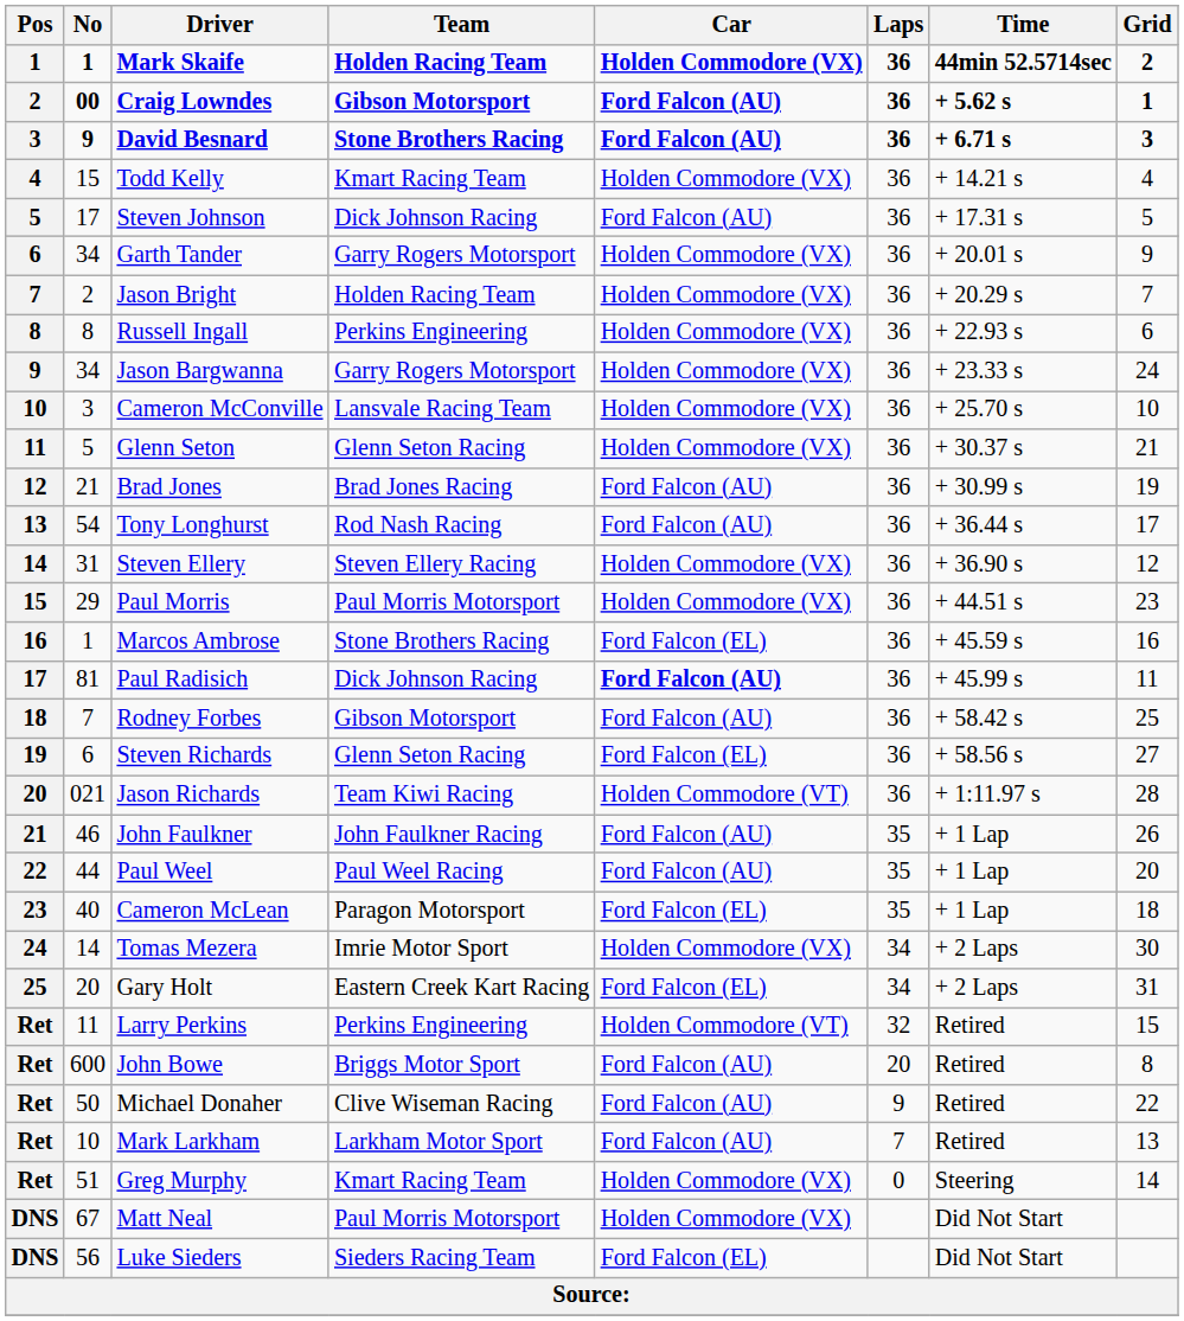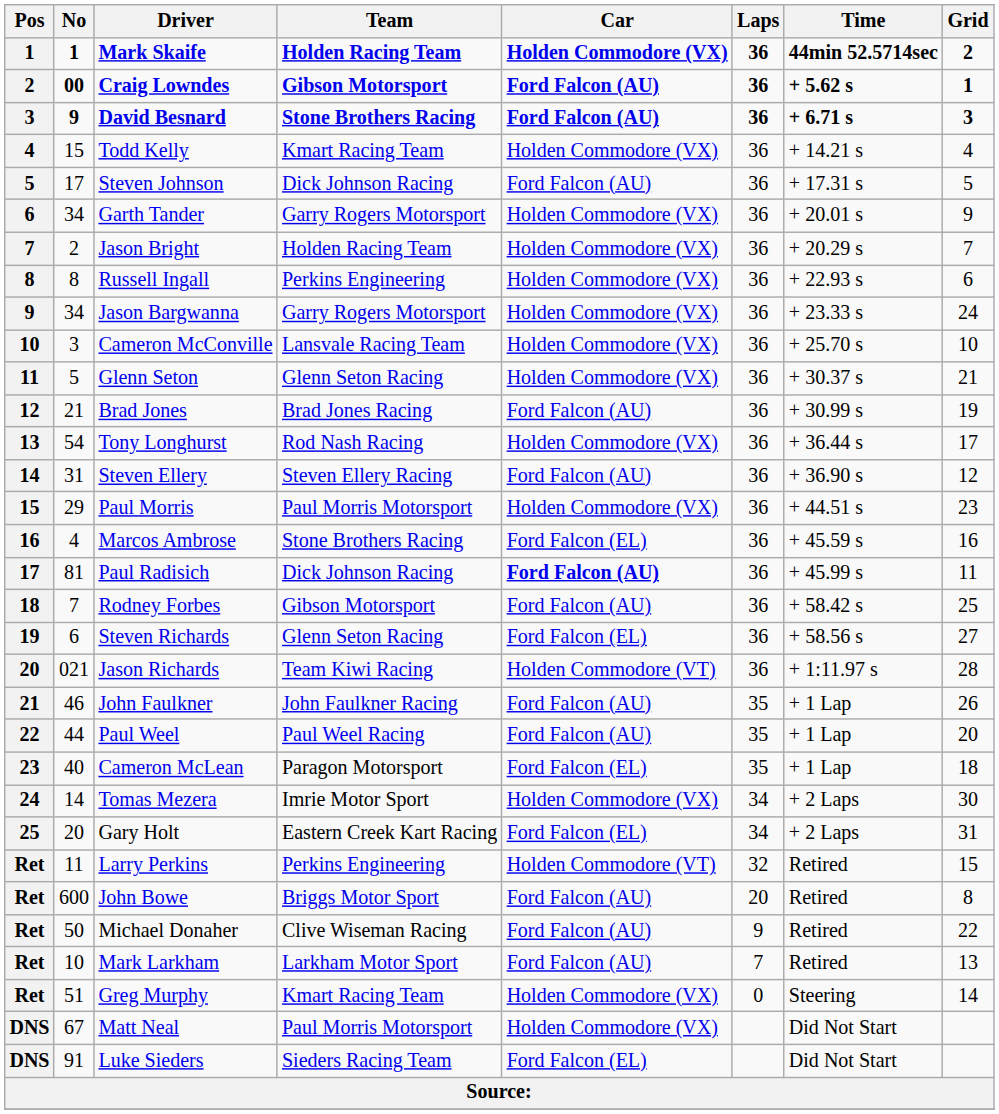 <table class="wikitable" style="font-size: 87%;">
 <tr>
 <th>Pos</th>
 <th>No</th>
 <th>Driver</th>
 <th>Team</th>
 <th>Car</th>
 <th>Laps</th>
 <th>Time</th>
 <th>Grid</th>
 </tr>
 <tr>
 <th>1</th>
 <td align=center><strong>1</strong></td>
 <td><strong> <a href='#'>Mark Skaife</a></strong></td>
 <td><strong><a href='#'>Holden Racing Team</a></strong></td>
 <td><strong><a href='#'>Holden Commodore (VX)</a></strong></td>
 <td align=center><strong>36</strong></td>
 <td><strong>44min 52.5714sec</strong></td>
 <td align=center><strong>2</strong></td>
 </tr>
 <tr>
 <th>2</th>
 <td align=center><strong>00</strong></td>
 <td><strong> <a href='#'>Craig Lowndes</a></strong></td>
 <td><strong><a href='#'>Gibson Motorsport</a></strong></td>
 <td><strong><a href='#'>Ford Falcon (AU)</a></strong></td>
 <td align=center><strong>36</strong></td>
 <td><strong>+ 5.62 s</strong></td>
 <td align=center><strong>1</strong></td>
 </tr>
 <tr>
 <th>3</th>
 <td align=center><strong>9</strong></td>
 <td><strong> <a href='#'>David Besnard</a></strong></td>
 <td><strong><a href='#'>Stone Brothers Racing</a></strong></td>
 <td><strong><a href='#'>Ford Falcon (AU)</a></strong></td>
 <td align=center><strong>36</strong></td>
 <td><strong>+ 6.71 s</strong></td>
 <td align=center><strong>3</strong></td>
 </tr>
 <tr>
 <th>4</th>
 <td align=center>15</td>
 <td> <a href='#'>Todd Kelly</a></td>
 <td><a href='#'>Kmart Racing Team</a></td>
 <td><a href='#'>Holden Commodore (VX)</a></td>
 <td align=center>36</td>
 <td>+ 14.21 s</td>
 <td align=center>4</td>
 </tr>
 <tr>
 <th>5</th>
 <td align=center>17</td>
 <td> <a href='#'>Steven Johnson</a></td>
 <td><a href='#'>Dick Johnson Racing</a></td>
 <td><a href='#'>Ford Falcon (AU)</a></td>
 <td align=center>36</td>
 <td>+ 17.31 s</td>
 <td align=center>5</td>
 </tr>
 <tr>
 <th>6</th>
 <td align=center>34</td>
 <td> <a href='#'>Garth Tander</a></td>
 <td><a href='#'>Garry Rogers Motorsport</a></td>
 <td><a href='#'>Holden Commodore (VX)</a></td>
 <td align=center>36</td>
 <td>+ 20.01 s</td>
 <td align=center>9</td>
 </tr>
 <tr>
 <th>7</th>
 <td align=center>2</td>
 <td> <a href='#'>Jason Bright</a></td>
 <td><a href='#'>Holden Racing Team</a></td>
 <td><a href='#'>Holden Commodore (VX)</a></td>
 <td align=center>36</td>
 <td>+ 20.29 s</td>
 <td align=center>7</td>
 </tr>
 <tr>
 <th>8</th>
 <td align=center>8</td>
 <td> <a href='#'>Russell Ingall</a></td>
 <td><a href='#'>Perkins Engineering</a></td>
 <td><a href='#'>Holden Commodore (VX)</a></td>
 <td align=center>36</td>
 <td>+ 22.93 s</td>
 <td align=center>6</td>
 </tr>
 <tr>
 <th>9</th>
 <td align=center>34</td>
 <td> <a href='#'>Jason Bargwanna</a></td>
 <td><a href='#'>Garry Rogers Motorsport</a></td>
 <td><a href='#'>Holden Commodore (VX)</a></td>
 <td align=center>36</td>
 <td>+ 23.33 s</td>
 <td align=center>24</td>
 </tr>
 <tr>
 <th>10</th>
 <td align=center>3</td>
 <td> <a href='#'>Cameron McConville</a></td>
 <td><a href='#'>Lansvale Racing Team</a></td>
 <td><a href='#'>Holden Commodore (VX)</a></td>
 <td align=center>36</td>
 <td>+ 25.70 s</td>
 <td align=center>10</td>
 </tr>
 <tr>
 <th>11</th>
 <td align=center>5</td>
 <td> <a href='#'>Glenn Seton</a></td>
 <td><a href='#'>Glenn Seton Racing</a></td>
 <td><a href='#'>Holden Commodore (VX)</a></td>
 <td align=center>36</td>
 <td>+ 30.37 s</td>
 <td align=center>21</td>
 </tr>
 <tr>
 <th>12</th>
 <td align=center>21</td>
 <td> <a href='#'>Brad Jones</a></td>
 <td><a href='#'>Brad Jones Racing</a></td>
 <td><a href='#'>Ford Falcon (AU)</a></td>
 <td align=center>36</td>
 <td>+ 30.99 s</td>
 <td align=center>19</td>
 </tr>
 <tr>
 <th>13</th>
 <td align=center>54</td>
 <td> <a href='#'>Tony Longhurst</a></td>
 <td><a href='#'>Rod Nash Racing</a></td>
-<td><a href='#'>Ford Falcon (AU)</a></td>
+<td><a href='#'>Holden Commodore (VX)</a></td>
 <td align=center>36</td>
 <td>+ 36.44 s</td>
 <td align=center>17</td>
 </tr>
 <tr>
 <th>14</th>
 <td align=center>31</td>
 <td> <a href='#'>Steven Ellery</a></td>
 <td><a href='#'>Steven Ellery Racing</a></td>
-<td><a href='#'>Holden Commodore (VX)</a></td>
+<td><a href='#'>Ford Falcon (AU)</a></td>
 <td align=center>36</td>
 <td>+ 36.90 s</td>
 <td align=center>12</td>
 </tr>
 <tr>
 <th>15</th>
 <td align=center>29</td>
 <td> <a href='#'>Paul Morris</a></td>
 <td><a href='#'>Paul Morris Motorsport</a></td>
 <td><a href='#'>Holden Commodore (VX)</a></td>
 <td align=center>36</td>
 <td>+ 44.51 s</td>
 <td align=center>23</td>
 </tr>
 <tr>
 <th>16</th>
-<td align=center>1</td>
+<td align=center>4</td>
 <td> <a href='#'>Marcos Ambrose</a></td>
 <td><a href='#'>Stone Brothers Racing</a></td>
 <td><a href='#'>Ford Falcon (EL)</a></td>
 <td align=center>36</td>
 <td>+ 45.59 s</td>
 <td align=center>16</td>
 </tr>
 <tr>
 <th>17</th>
 <td align=center>81</td>
 <td> <a href='#'>Paul Radisich</a></td>
 <td><a href='#'>Dick Johnson Racing</a></td>
 <td><strong><a href='#'>Ford Falcon (AU)</a></strong></td>
 <td align=center>36</td>
 <td>+ 45.99 s</td>
 <td align=center>11</td>
 </tr>
 <tr>
 <th>18</th>
 <td align=center>7</td>
 <td> <a href='#'>Rodney Forbes</a></td>
 <td><a href='#'>Gibson Motorsport</a></td>
 <td><a href='#'>Ford Falcon (AU)</a></td>
 <td align=center>36</td>
 <td>+ 58.42 s</td>
 <td align=center>25</td>
 </tr>
 <tr>
 <th>19</th>
 <td align=center>6</td>
 <td> <a href='#'>Steven Richards</a></td>
 <td><a href='#'>Glenn Seton Racing</a></td>
 <td><a href='#'>Ford Falcon (EL)</a></td>
 <td align=center>36</td>
 <td>+ 58.56 s</td>
 <td align=center>27</td>
 </tr>
 <tr>
 <th>20</th>
 <td align=center>021</td>
 <td> <a href='#'>Jason Richards</a></td>
 <td><a href='#'>Team Kiwi Racing</a></td>
 <td><a href='#'>Holden Commodore (VT)</a></td>
 <td align=center>36</td>
 <td>+ 1:11.97 s</td>
 <td align=center>28</td>
 </tr>
 <tr>
 <th>21</th>
 <td align=center>46</td>
 <td> <a href='#'>John Faulkner</a></td>
 <td><a href='#'>John Faulkner Racing</a></td>
 <td><a href='#'>Ford Falcon (AU)</a></td>
 <td align=center>35</td>
 <td>+ 1 Lap</td>
 <td align=center>26</td>
 </tr>
 <tr>
 <th>22</th>
 <td align=center>44</td>
 <td> <a href='#'>Paul Weel</a></td>
 <td><a href='#'>Paul Weel Racing</a></td>
 <td><a href='#'>Ford Falcon (AU)</a></td>
 <td align=center>35</td>
 <td>+ 1 Lap</td>
 <td align=center>20</td>
 </tr>
 <tr>
 <th>23</th>
 <td align=center>40</td>
 <td> <a href='#'>Cameron McLean</a></td>
 <td>Paragon Motorsport</td>
 <td><a href='#'>Ford Falcon (EL)</a></td>
 <td align=center>35</td>
 <td>+ 1 Lap</td>
 <td align=center>18</td>
 </tr>
 <tr>
 <th>24</th>
 <td align=center>14</td>
 <td> <a href='#'>Tomas Mezera</a></td>
 <td>Imrie Motor Sport</td>
 <td><a href='#'>Holden Commodore (VX)</a></td>
 <td align=center>34</td>
 <td>+ 2 Laps</td>
 <td align=center>30</td>
 </tr>
 <tr>
 <th>25</th>
 <td align=center>20</td>
 <td> Gary Holt</td>
 <td>Eastern Creek Kart Racing</td>
 <td><a href='#'>Ford Falcon (EL)</a></td>
 <td align=center>34</td>
 <td>+ 2 Laps</td>
 <td align=center>31</td>
 </tr>
 <tr>
 <th>Ret</th>
 <td align=center>11</td>
 <td> <a href='#'>Larry Perkins</a></td>
 <td><a href='#'>Perkins Engineering</a></td>
 <td><a href='#'>Holden Commodore (VT)</a></td>
 <td align=center>32</td>
 <td>Retired</td>
 <td align=center>15</td>
 </tr>
 <tr>
 <th>Ret</th>
 <td align=center>600</td>
 <td> <a href='#'>John Bowe</a></td>
 <td><a href='#'>Briggs Motor Sport</a></td>
 <td><a href='#'>Ford Falcon (AU)</a></td>
 <td align=center>20</td>
 <td>Retired</td>
 <td align=center>8</td>
 </tr>
 <tr>
 <th>Ret</th>
 <td align=center>50</td>
 <td> Michael Donaher</td>
 <td>Clive Wiseman Racing</td>
 <td><a href='#'>Ford Falcon (AU)</a></td>
 <td align=center>9</td>
 <td>Retired</td>
 <td align=center>22</td>
 </tr>
 <tr>
 <th>Ret</th>
 <td align=center>10</td>
 <td> <a href='#'>Mark Larkham</a></td>
 <td><a href='#'>Larkham Motor Sport</a></td>
 <td><a href='#'>Ford Falcon (AU)</a></td>
 <td align=center>7</td>
 <td>Retired</td>
 <td align=center>13</td>
 </tr>
 <tr>
 <th>Ret</th>
 <td align=center>51</td>
 <td> <a href='#'>Greg Murphy</a></td>
 <td><a href='#'>Kmart Racing Team</a></td>
 <td><a href='#'>Holden Commodore (VX)</a></td>
 <td align=center>0</td>
 <td>Steering</td>
 <td align=center>14</td>
 </tr>
 <tr>
 <th>DNS</th>
 <td align=center>67</td>
 <td> <a href='#'>Matt Neal</a></td>
 <td><a href='#'>Paul Morris Motorsport</a></td>
 <td><a href='#'>Holden Commodore (VX)</a></td>
 <td align=center></td>
 <td>Did Not Start</td>
 <td align=center></td>
 </tr>
 <tr>
 <th>DNS</th>
-<td align=center>56</td>
+<td align=center>91</td>
 <td> <a href='#'>Luke Sieders</a></td>
 <td><a href='#'>Sieders Racing Team</a></td>
 <td><a href='#'>Ford Falcon (EL)</a></td>
 <td align=center></td>
 <td>Did Not Start</td>
 <td align=center></td>
 </tr>
 <tr>
 <th colspan=8>Source:</th>
 </tr>
 <tr>
 </tr>
 </table>
